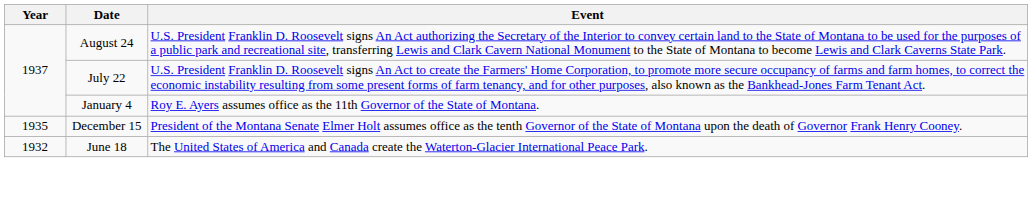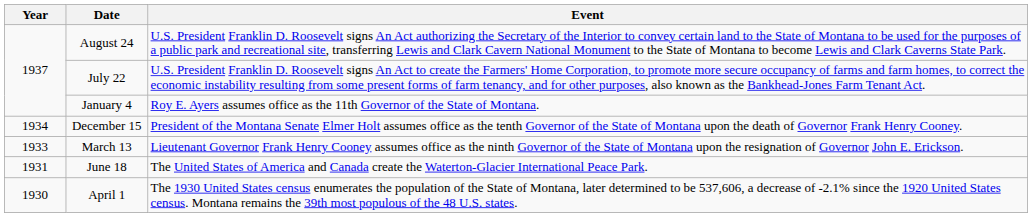 <table class="wikitable" style="width:100%;">
 <tr>
 <th style="width:6%">Year</th>
 <th style="width:8%">Date</th>
 <th style="width:86%">Event</th>
 </tr>
 <tr>
 <td align=center rowspan=3>1937</td>
 <td align=center>August 24</td>
 <td><a href='#'>U.S. President</a> <a href='#'>Franklin D. Roosevelt</a> signs <a href='#'>An Act authorizing the Secretary of the Interior to convey certain land to the State of Montana to be used for the purposes of a public park and recreational site</a>, transferring <a href='#'>Lewis and Clark Cavern National Monument</a> to the State of Montana to become <a href='#'>Lewis and Clark Caverns State Park</a>.</td>
 </tr>
 <tr>
 <td align=center>July 22</td>
 <td><a href='#'>U.S. President</a> <a href='#'>Franklin D. Roosevelt</a> signs <a href='#'>An Act to create the Farmers' Home Corporation, to promote more secure occupancy of farms and farm homes, to correct the economic instability resulting from some present forms of farm tenancy, and for other purposes</a>, also known as the <a href='#'>Bankhead-Jones Farm Tenant Act</a>.</td>
 </tr>
 <tr>
 <td align=center>January 4</td>
 <td><a href='#'>Roy E. Ayers</a> assumes office as the 11th <a href='#'>Governor of the State of Montana</a>.</td>
 </tr>
 <tr>
-<td align=center rowspan=1>1935</td>
+<td align=center rowspan=1>1934</td>
 <td align=center>December 15</td>
 <td><a href='#'>President of the Montana Senate</a> <a href='#'>Elmer Holt</a> assumes office as the tenth <a href='#'>Governor of the State of Montana</a> upon the death of <a href='#'>Governor</a> <a href='#'>Frank Henry Cooney</a>.</td>
 </tr>
 <tr>
-<td align=center rowspan=1>1932</td>
+<td align=center rowspan=1>1933</td>
+<td align=center>March 13</td>
+<td><a href='#'>Lieutenant Governor</a> <a href='#'>Frank Henry Cooney</a> assumes office as the ninth <a href='#'>Governor of the State of Montana</a> upon the resignation of <a href='#'>Governor</a> <a href='#'>John E. Erickson</a>.</td>
+</tr>
+<tr>
+<td align=center rowspan=1>1931</td>
 <td align=center>June 18</td>
 <td>The <a href='#'>United States of America</a> and <a href='#'>Canada</a> create the <a href='#'>Waterton-Glacier International Peace Park</a>.</td>
 </tr>
+<tr>
+<td align=center rowspan=1>1930</td>
+<td align=center>April 1</td>
+<td>The <a href='#'>1930 United States census</a> enumerates the population of the State of Montana, later determined to be 537,606, a decrease of -2.1% since the <a href='#'>1920 United States census</a>. Montana remains the <a href='#'>39th most populous of the 48 U.S. states</a>.</td>
+</tr>
 </table>
